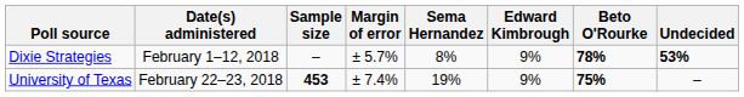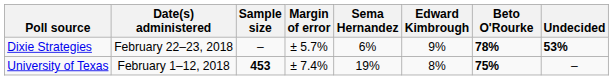 <table class="wikitable" style="font-size:90%;">
 <tr valign=bottom>
 <th>Poll source</th>
 <th>Date(s)<br>administered</th>
 <th>Sample<br>size</th>
 <th>Margin<br>of error</th>
 <th style="width:75px;">Sema<br>Hernandez</th>
 <th style="width:75px;">Edward<br>Kimbrough</th>
 <th style="width:75px;">Beto<br>O'Rourke</th>
 <th>Undecided</th>
 </tr>
 <tr>
 <td><a href='#'>Dixie Strategies</a></td>
-<td align="center">February 1–12, 2018</td>
+<td align="center">February 22–23, 2018</td>
 <td align="center">–</td>
 <td align="center">± 5.7%</td>
-<td align="center">8%</td>
+<td align="center">6%</td>
 <td align="center">9%</td>
 <td><strong>78%</strong></td>
 <td><strong>53%</strong></td>
 </tr>
 <tr>
 <td><a href='#'>University of Texas</a></td>
-<td align="center">February 22–23, 2018</td>
+<td align="center">February 1–12, 2018</td>
 <td align="center"><strong>453</strong></td>
 <td align="center">± 7.4%</td>
 <td align="center">19%</td>
-<td align="center">9%</td>
+<td align="center">8%</td>
 <td><strong>75%</strong></td>
 <td align="center">–</td>
 </tr>
 </table>
